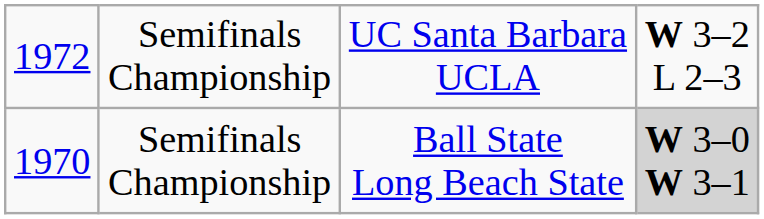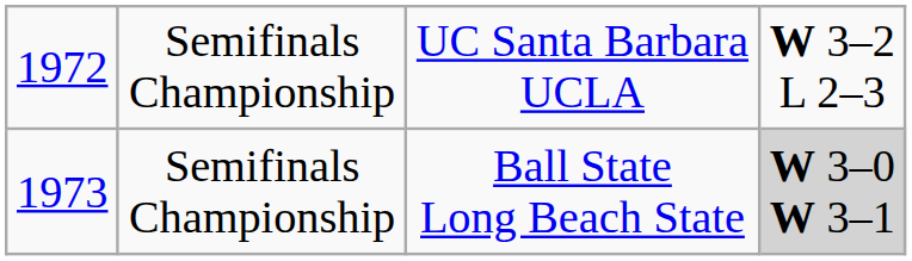 <table class="wikitable">
 <tr align="center">
 <td><a href='#'>1972</a></td>
 <td>Semifinals<br>Championship</td>
 <td><a href='#'>UC Santa Barbara</a><br><a href='#'>UCLA</a></td>
 <td><strong>W</strong> 3–2<br>L 2–3</td>
 </tr>
 <tr align="center">
-<td><a href='#'>1970</a></td>
+<td><a href='#'>1973</a></td>
 <td>Semifinals<br>Championship</td>
 <td><a href='#'>Ball State</a><br><a href='#'>Long Beach State</a></td>
 <td style="background: lightgrey;"><strong>W</strong> 3–0<br><strong>W</strong> 3–1</td>
 </tr>
 </table>
